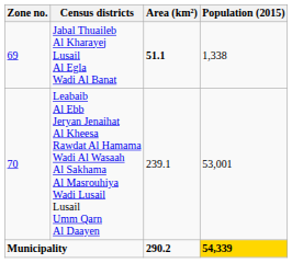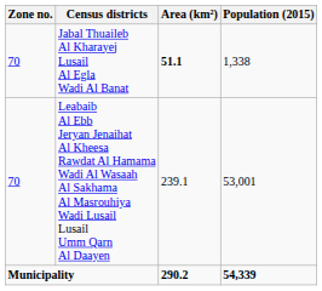 <table class="wikitable">
 <tr>
 <th>Zone no.</th>
 <th>Census districts</th>
 <th>Area (km²)</th>
 <th>Population (2015)</th>
 </tr>
 <tr>
-<td><a href='#'>69</a></td>
+<td><a href='#'>70</a></td>
 <td><a href='#'>Jabal Thuaileb</a> <br> <a href='#'>Al Kharayej</a> <br> <a href='#'>Lusail</a> <br> <a href='#'>Al Egla</a> <br> <a href='#'>Wadi Al Banat</a></td>
 <td><strong>51.1</strong></td>
 <td>1,338</td>
 </tr>
 <tr>
 <td><a href='#'>70</a></td>
 <td><a href='#'>Leabaib</a> <br> <a href='#'>Al Ebb</a> <br> <a href='#'>Jeryan Jenaihat</a> <br> <a href='#'>Al Kheesa</a> <br> <a href='#'>Rawdat Al Hamama</a> <br> <a href='#'>Wadi Al Wasaah</a> <br> <a href='#'>Al Sakhama</a> <br> <a href='#'>Al Masrouhiya</a> <br> <a href='#'>Wadi Lusail</a> <br> Lusail <br> <a href='#'>Umm Qarn</a> <br> <a href='#'>Al Daayen</a></td>
 <td>239.1</td>
 <td>53,001</td>
 </tr>
 <tr>
 <td colspan="2"><strong>Municipality</strong></td>
 <td><strong>290.2</strong></td>
-<td style="background: gold;"><strong>54,339</strong></td>
+<td><strong>54,339</strong></td>
 </tr>
 </table>
